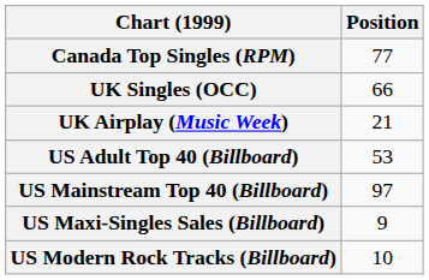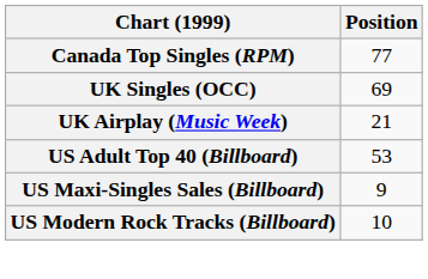 <table class="wikitable sortable plainrowheaders" style="text-align:center">
 <tr>
 <th scope="col">Chart (1999)</th>
 <th scope="col">Position</th>
 </tr>
 <tr>
 <th scope="row">Canada Top Singles (<em>RPM</em>)</th>
 <td>77</td>
 </tr>
 <tr>
 <th scope="row">UK Singles (OCC)</th>
-<td>66</td>
+<td>69</td>
 </tr>
 <tr>
 <th scope="row">UK Airplay (<em><a href='#'>Music Week</a></em>)</th>
 <td>21</td>
 </tr>
 <tr>
 <th scope="row">US Adult Top 40 (<em>Billboard</em>)</th>
 <td>53</td>
 </tr>
 <tr>
-<th scope="row">US Mainstream Top 40 (<em>Billboard</em>)</th>
-<td>97</td>
-</tr>
-<tr>
 <th scope="row">US Maxi-Singles Sales (<em>Billboard</em>)</th>
 <td>9</td>
 </tr>
 <tr>
 <th scope="row">US Modern Rock Tracks (<em>Billboard</em>)</th>
 <td>10</td>
 </tr>
 </table>
